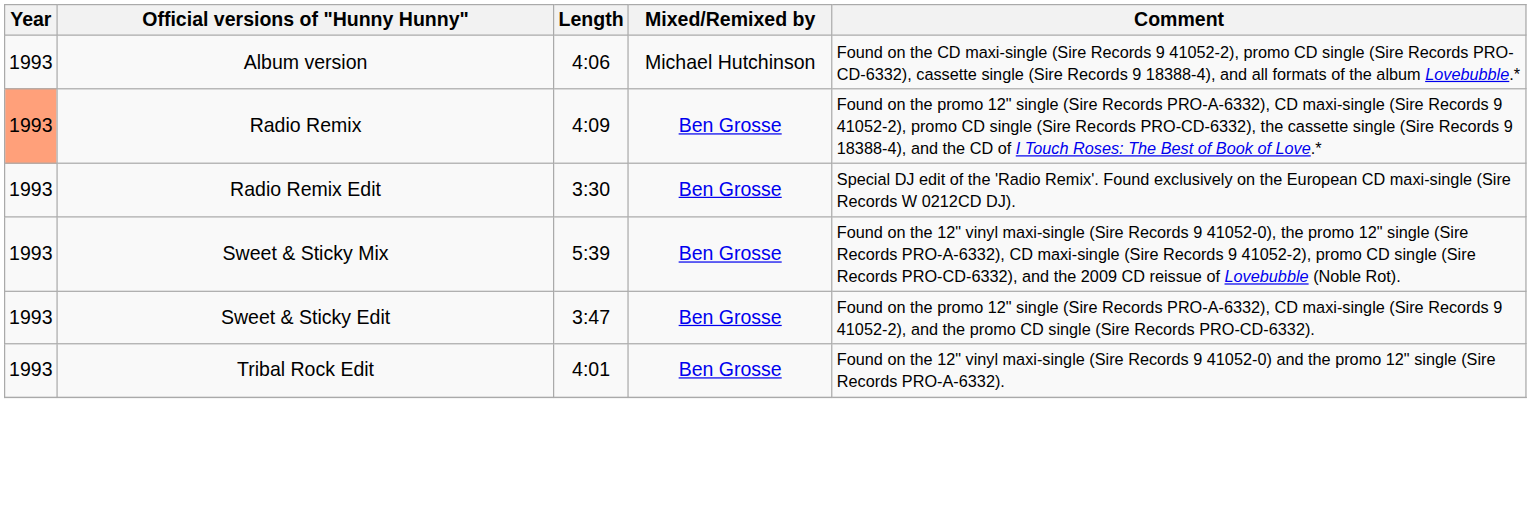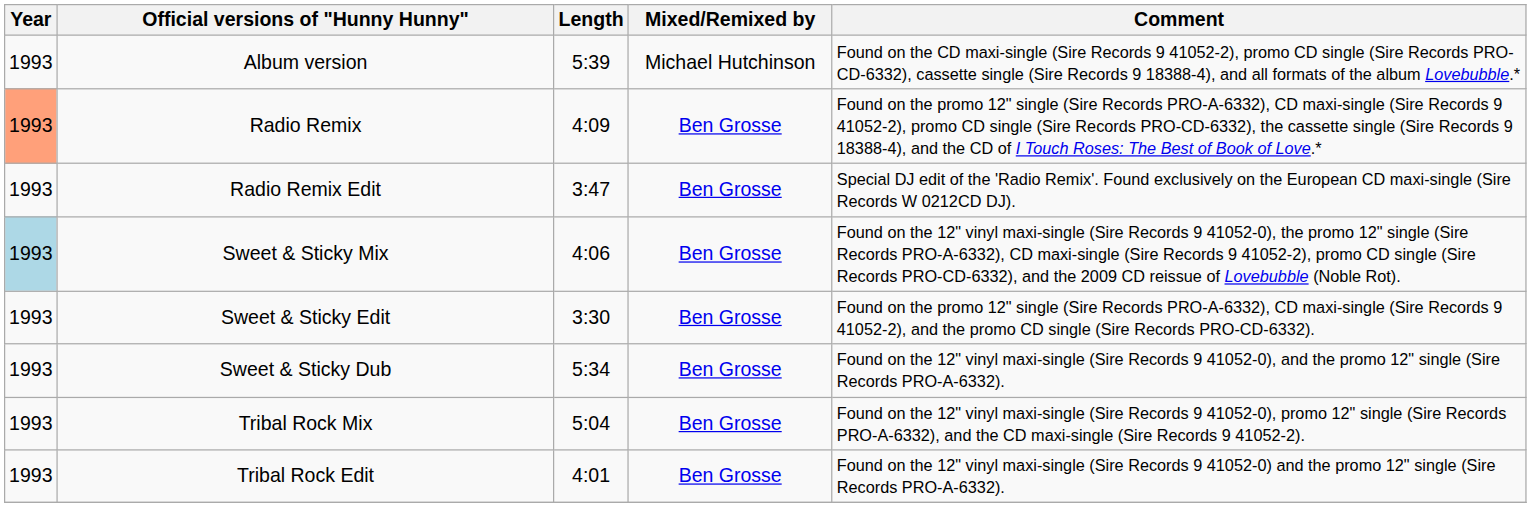 <table class="wikitable">
 <tr>
 <th>Year</th>
 <th style="width:400px;">Official versions of "Hunny Hunny"</th>
 <th>Length</th>
 <th style="width:160px;">Mixed/Remixed by</th>
 <th>Comment</th>
 </tr>
 <tr>
 <td align=center>1993</td>
 <td align=center>Album version</td>
-<td align=center>4:06</td>
+<td align=center>5:39</td>
 <td align=center>Michael Hutchinson</td>
 <td><small>Found on the CD maxi-single (Sire Records 9 41052-2), promo CD single (Sire Records PRO-CD-6332), cassette single (Sire Records 9 18388-4), and all formats of the album <em><a href='#'>Lovebubble</a></em>.*</small></td>
 </tr>
 <tr>
 <td align=center style="background: lightsalmon;">1993</td>
 <td align=center>Radio Remix</td>
 <td align=center>4:09</td>
 <td align=center><a href='#'>Ben Grosse</a></td>
 <td><small>Found on the promo 12" single (Sire Records PRO-A-6332), CD maxi-single (Sire Records 9 41052-2), promo CD single (Sire Records PRO-CD-6332), the cassette single (Sire Records 9 18388-4), and the CD of <em><a href='#'>I Touch Roses: The Best of Book of Love</a></em>.*</small></td>
 </tr>
 <tr>
 <td align=center>1993</td>
 <td align=center>Radio Remix Edit</td>
-<td align=center>3:30</td>
+<td align=center>3:47</td>
 <td align=center><a href='#'>Ben Grosse</a></td>
 <td><small>Special DJ edit of the 'Radio Remix'. Found exclusively on the European CD maxi-single (Sire Records W 0212CD DJ).</small></td>
 </tr>
 <tr>
-<td align=center>1993</td>
+<td align=center style="background: lightblue;">1993</td>
 <td align=center>Sweet & Sticky Mix</td>
-<td align=center>5:39</td>
+<td align=center>4:06</td>
 <td align=center><a href='#'>Ben Grosse</a></td>
 <td><small>Found on the 12" vinyl maxi-single (Sire Records 9 41052-0), the promo 12" single (Sire Records PRO-A-6332), CD maxi-single (Sire Records 9 41052-2), promo CD single (Sire Records PRO-CD-6332), and the 2009 CD reissue of <em><a href='#'>Lovebubble</a></em> (Noble Rot).</small></td>
 </tr>
 <tr>
 <td align=center>1993</td>
 <td align=center>Sweet & Sticky Edit</td>
-<td align=center>3:47</td>
+<td align=center>3:30</td>
 <td align=center><a href='#'>Ben Grosse</a></td>
 <td><small>Found on the promo 12" single (Sire Records PRO-A-6332), CD maxi-single (Sire Records 9 41052-2), and the promo CD single (Sire Records PRO-CD-6332).</small></td>
+</tr>
+<tr>
+<td align=center>1993</td>
+<td align=center>Sweet & Sticky Dub</td>
+<td align=center>5:34</td>
+<td align=center><a href='#'>Ben Grosse</a></td>
+<td><small>Found on the 12" vinyl maxi-single (Sire Records 9 41052-0), and the promo 12" single (Sire Records PRO-A-6332).</small></td>
+</tr>
+<tr>
+<td align=center>1993</td>
+<td align=center>Tribal Rock Mix</td>
+<td align=center>5:04</td>
+<td align=center><a href='#'>Ben Grosse</a></td>
+<td><small>Found on the 12" vinyl maxi-single (Sire Records 9 41052-0), promo 12" single (Sire Records PRO-A-6332), and the CD maxi-single (Sire Records 9 41052-2).</small></td>
 </tr>
 <tr>
 <td align=center>1993</td>
 <td align=center>Tribal Rock Edit</td>
 <td align=center>4:01</td>
 <td align=center><a href='#'>Ben Grosse</a></td>
 <td><small>Found on the 12" vinyl maxi-single (Sire Records 9 41052-0) and the promo 12" single (Sire Records PRO-A-6332).</small></td>
 </tr>
 <tr>
 </tr>
 </table>
